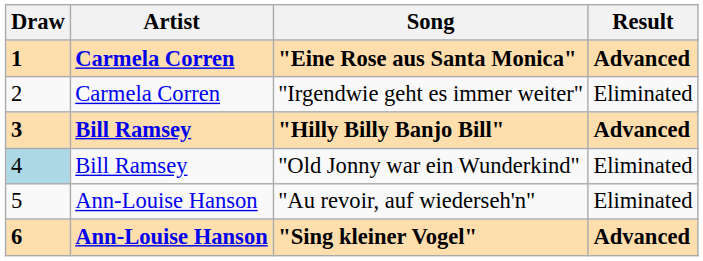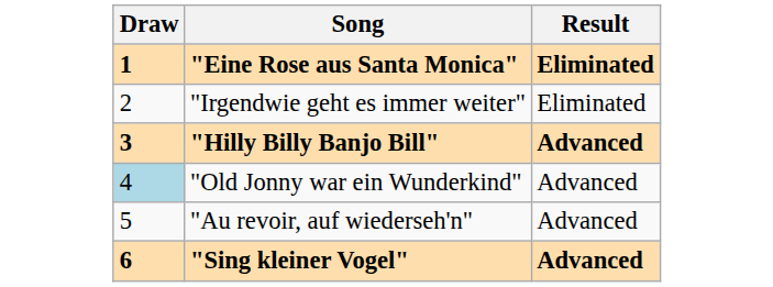 <table class="sortable wikitable" style="margin: 1em auto 1em auto">
 <tr>
 <th>Draw</th>
-<th>Artist</th>
 <th>Song</th>
 <th>Result</th>
 </tr>
 <tr style="background:#FFDEAD; font-weight:bold;">
 <td>1</td>
-<td><a href='#'>Carmela Corren</a></td>
 <td>"Eine Rose aus Santa Monica"</td>
-<td>Advanced</td>
+<td>Eliminated</td>
 </tr>
 <tr>
 <td>2</td>
-<td><a href='#'>Carmela Corren</a></td>
 <td>"Irgendwie geht es immer weiter"</td>
 <td>Eliminated</td>
 </tr>
 <tr style="background:#FFDEAD; font-weight:bold;">
 <td>3</td>
-<td><a href='#'>Bill Ramsey</a></td>
 <td>"Hilly Billy Banjo Bill"</td>
 <td>Advanced</td>
 </tr>
 <tr>
 <td style="background: lightblue;">4</td>
-<td><a href='#'>Bill Ramsey</a></td>
 <td>"Old Jonny war ein Wunderkind"</td>
-<td>Eliminated</td>
+<td>Advanced</td>
 </tr>
 <tr>
 <td>5</td>
-<td><a href='#'>Ann-Louise Hanson</a></td>
 <td>"Au revoir, auf wiederseh'n"</td>
-<td>Eliminated</td>
+<td>Advanced</td>
 </tr>
 <tr style="background:#FFDEAD; font-weight:bold;">
 <td>6</td>
-<td><a href='#'>Ann-Louise Hanson</a></td>
 <td>"Sing kleiner Vogel"</td>
 <td>Advanced</td>
 </tr>
 </table>
